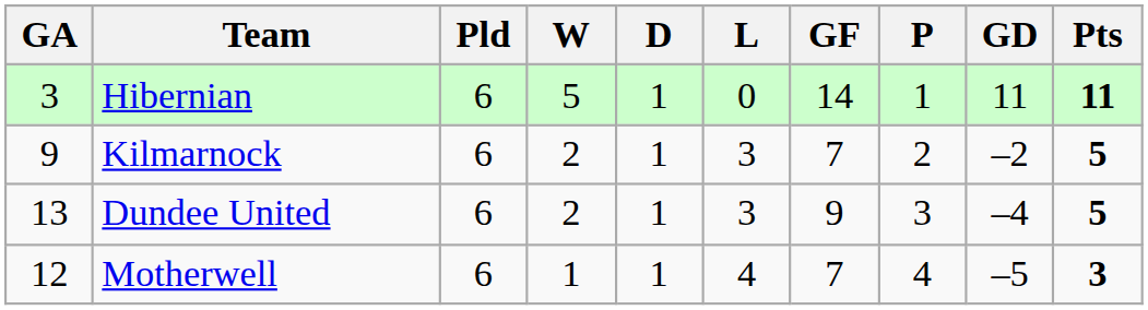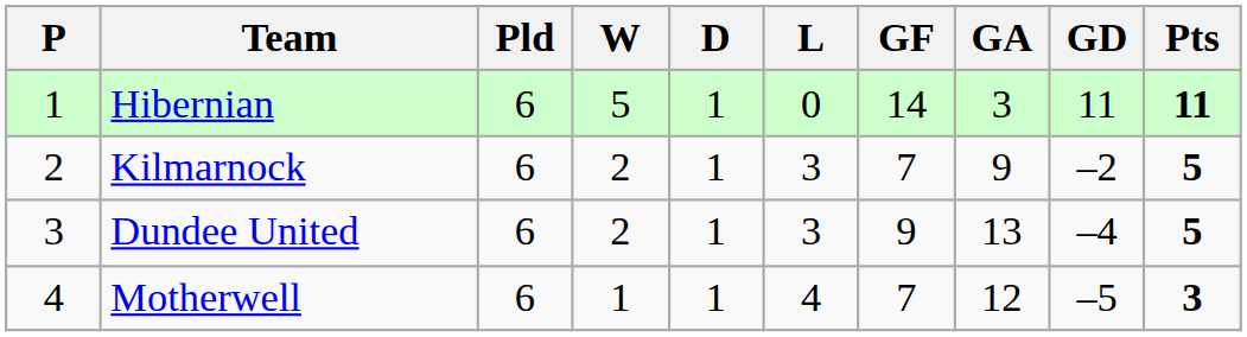 <table class="wikitable" style="text-align: center;">
 <tr>
-<th width=30>GA</th>
+<th width=30>P</th>
 <th width=140>Team</th>
 <th width=30>Pld</th>
 <th width=30>W</th>
 <th width=30>D</th>
 <th width=30>L</th>
 <th width=30>GF</th>
-<th width=30>P</th>
+<th width=30>GA</th>
 <th width=30>GD</th>
 <th width=30>Pts</th>
 </tr>
 <tr style="background:#ccffcc;">
-<td>3</td>
+<td>1</td>
 <td align=left><a href='#'>Hibernian</a></td>
 <td>6</td>
 <td>5</td>
 <td>1</td>
 <td>0</td>
 <td>14</td>
-<td>1</td>
+<td>3</td>
 <td>11</td>
 <td><strong>11</strong></td>
 </tr>
 <tr>
-<td>9</td>
+<td>2</td>
 <td align=left><a href='#'>Kilmarnock</a></td>
 <td>6</td>
 <td>2</td>
 <td>1</td>
 <td>3</td>
 <td>7</td>
-<td>2</td>
+<td>9</td>
 <td>–2</td>
 <td><strong>5</strong></td>
 </tr>
 <tr>
-<td>13</td>
+<td>3</td>
 <td align=left><a href='#'>Dundee United</a></td>
 <td>6</td>
 <td>2</td>
 <td>1</td>
 <td>3</td>
 <td>9</td>
-<td>3</td>
+<td>13</td>
 <td>–4</td>
 <td><strong>5</strong></td>
 </tr>
 <tr>
-<td>12</td>
+<td>4</td>
 <td align=left><a href='#'>Motherwell</a></td>
 <td>6</td>
 <td>1</td>
 <td>1</td>
 <td>4</td>
 <td>7</td>
-<td>4</td>
+<td>12</td>
 <td>–5</td>
 <td><strong>3</strong></td>
 </tr>
 </table>
